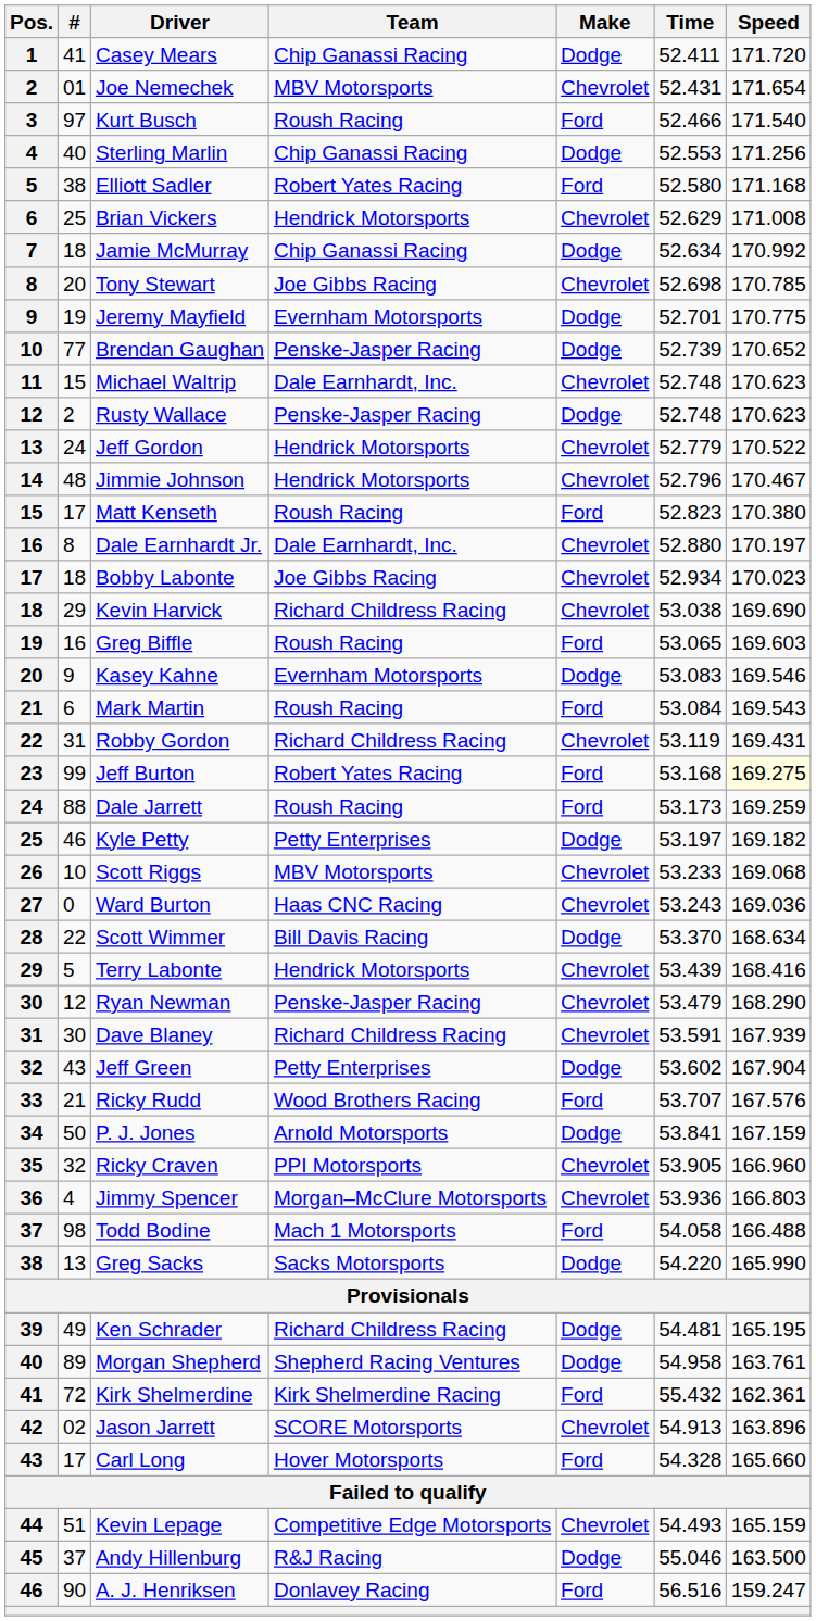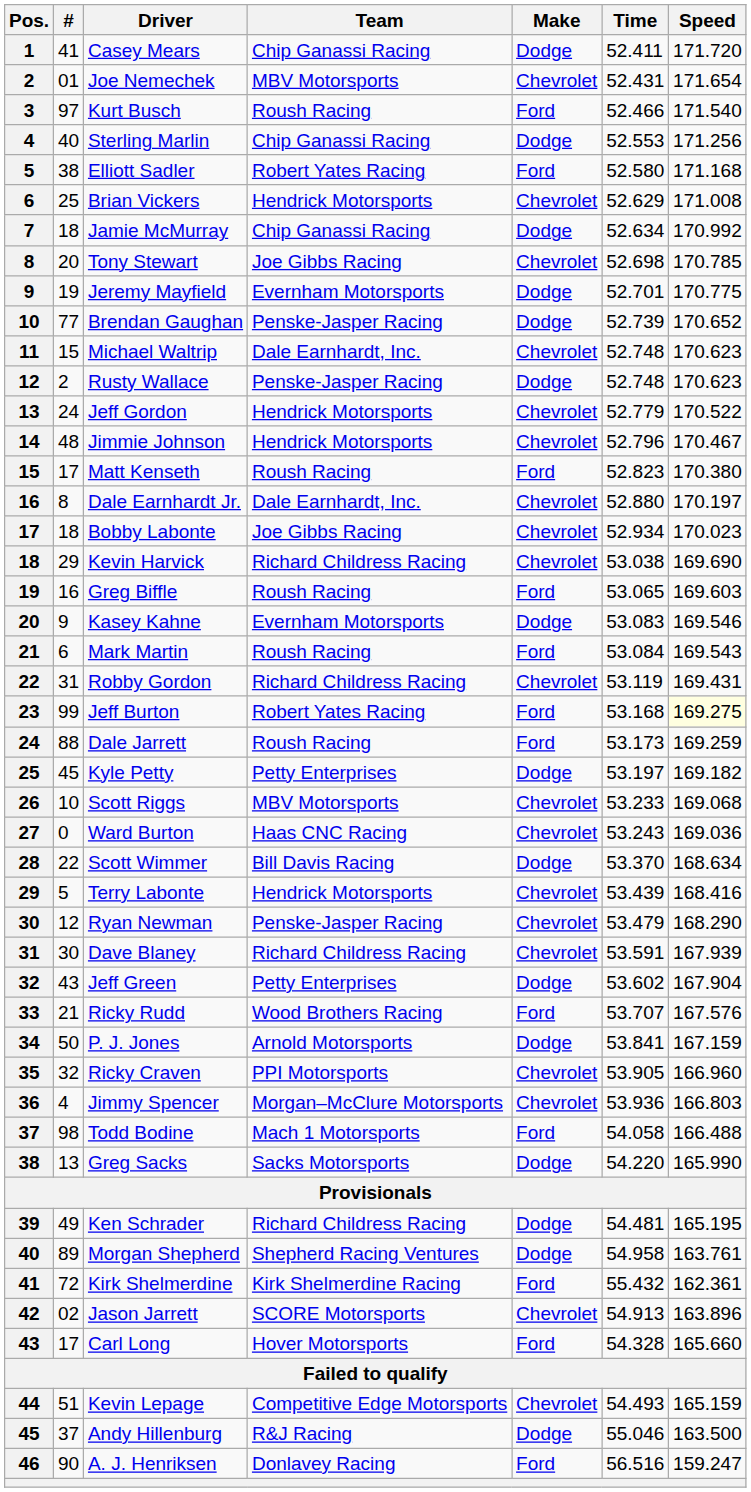 <table class="wikitable" style="font-size:95%">
 <tr>
 <th>Pos.</th>
 <th>#</th>
 <th>Driver</th>
 <th>Team</th>
 <th>Make</th>
 <th>Time</th>
 <th>Speed</th>
 </tr>
 <tr>
 <th>1</th>
 <td>41</td>
 <td><a href='#'>Casey Mears</a></td>
 <td><a href='#'>Chip Ganassi Racing</a></td>
 <td><a href='#'>Dodge</a></td>
 <td>52.411</td>
 <td>171.720</td>
 </tr>
 <tr>
 <th>2</th>
 <td>01</td>
 <td><a href='#'>Joe Nemechek</a></td>
 <td><a href='#'>MBV Motorsports</a></td>
 <td><a href='#'>Chevrolet</a></td>
 <td>52.431</td>
 <td>171.654</td>
 </tr>
 <tr>
 <th>3</th>
 <td>97</td>
 <td><a href='#'>Kurt Busch</a></td>
 <td><a href='#'>Roush Racing</a></td>
 <td><a href='#'>Ford</a></td>
 <td>52.466</td>
 <td>171.540</td>
 </tr>
 <tr>
 <th>4</th>
 <td>40</td>
 <td><a href='#'>Sterling Marlin</a></td>
 <td><a href='#'>Chip Ganassi Racing</a></td>
 <td><a href='#'>Dodge</a></td>
 <td>52.553</td>
 <td>171.256</td>
 </tr>
 <tr>
 <th>5</th>
 <td>38</td>
 <td><a href='#'>Elliott Sadler</a></td>
 <td><a href='#'>Robert Yates Racing</a></td>
 <td><a href='#'>Ford</a></td>
 <td>52.580</td>
 <td>171.168</td>
 </tr>
 <tr>
 <th>6</th>
 <td>25</td>
 <td><a href='#'>Brian Vickers</a></td>
 <td><a href='#'>Hendrick Motorsports</a></td>
 <td><a href='#'>Chevrolet</a></td>
 <td>52.629</td>
 <td>171.008</td>
 </tr>
 <tr>
 <th>7</th>
 <td>18</td>
 <td><a href='#'>Jamie McMurray</a></td>
 <td><a href='#'>Chip Ganassi Racing</a></td>
 <td><a href='#'>Dodge</a></td>
 <td>52.634</td>
 <td>170.992</td>
 </tr>
 <tr>
 <th>8</th>
 <td>20</td>
 <td><a href='#'>Tony Stewart</a></td>
 <td><a href='#'>Joe Gibbs Racing</a></td>
 <td><a href='#'>Chevrolet</a></td>
 <td>52.698</td>
 <td>170.785</td>
 </tr>
 <tr>
 <th>9</th>
 <td>19</td>
 <td><a href='#'>Jeremy Mayfield</a></td>
 <td><a href='#'>Evernham Motorsports</a></td>
 <td><a href='#'>Dodge</a></td>
 <td>52.701</td>
 <td>170.775</td>
 </tr>
 <tr>
 <th>10</th>
 <td>77</td>
 <td><a href='#'>Brendan Gaughan</a></td>
 <td><a href='#'>Penske-Jasper Racing</a></td>
 <td><a href='#'>Dodge</a></td>
 <td>52.739</td>
 <td>170.652</td>
 </tr>
 <tr>
 <th>11</th>
 <td>15</td>
 <td><a href='#'>Michael Waltrip</a></td>
 <td><a href='#'>Dale Earnhardt, Inc.</a></td>
 <td><a href='#'>Chevrolet</a></td>
 <td>52.748</td>
 <td>170.623</td>
 </tr>
 <tr>
 <th>12</th>
 <td>2</td>
 <td><a href='#'>Rusty Wallace</a></td>
 <td><a href='#'>Penske-Jasper Racing</a></td>
 <td><a href='#'>Dodge</a></td>
 <td>52.748</td>
 <td>170.623</td>
 </tr>
 <tr>
 <th>13</th>
 <td>24</td>
 <td><a href='#'>Jeff Gordon</a></td>
 <td><a href='#'>Hendrick Motorsports</a></td>
 <td><a href='#'>Chevrolet</a></td>
 <td>52.779</td>
 <td>170.522</td>
 </tr>
 <tr>
 <th>14</th>
 <td>48</td>
 <td><a href='#'>Jimmie Johnson</a></td>
 <td><a href='#'>Hendrick Motorsports</a></td>
 <td><a href='#'>Chevrolet</a></td>
 <td>52.796</td>
 <td>170.467</td>
 </tr>
 <tr>
 <th>15</th>
 <td>17</td>
 <td><a href='#'>Matt Kenseth</a></td>
 <td><a href='#'>Roush Racing</a></td>
 <td><a href='#'>Ford</a></td>
 <td>52.823</td>
 <td>170.380</td>
 </tr>
 <tr>
 <th>16</th>
 <td>8</td>
 <td><a href='#'>Dale Earnhardt Jr.</a></td>
 <td><a href='#'>Dale Earnhardt, Inc.</a></td>
 <td><a href='#'>Chevrolet</a></td>
 <td>52.880</td>
 <td>170.197</td>
 </tr>
 <tr>
 <th>17</th>
 <td>18</td>
 <td><a href='#'>Bobby Labonte</a></td>
 <td><a href='#'>Joe Gibbs Racing</a></td>
 <td><a href='#'>Chevrolet</a></td>
 <td>52.934</td>
 <td>170.023</td>
 </tr>
 <tr>
 <th>18</th>
 <td>29</td>
 <td><a href='#'>Kevin Harvick</a></td>
 <td><a href='#'>Richard Childress Racing</a></td>
 <td><a href='#'>Chevrolet</a></td>
 <td>53.038</td>
 <td>169.690</td>
 </tr>
 <tr>
 <th>19</th>
 <td>16</td>
 <td><a href='#'>Greg Biffle</a></td>
 <td><a href='#'>Roush Racing</a></td>
 <td><a href='#'>Ford</a></td>
 <td>53.065</td>
 <td>169.603</td>
 </tr>
 <tr>
 <th>20</th>
 <td>9</td>
 <td><a href='#'>Kasey Kahne</a></td>
 <td><a href='#'>Evernham Motorsports</a></td>
 <td><a href='#'>Dodge</a></td>
 <td>53.083</td>
 <td>169.546</td>
 </tr>
 <tr>
 <th>21</th>
 <td>6</td>
 <td><a href='#'>Mark Martin</a></td>
 <td><a href='#'>Roush Racing</a></td>
 <td><a href='#'>Ford</a></td>
 <td>53.084</td>
 <td>169.543</td>
 </tr>
 <tr>
 <th>22</th>
 <td>31</td>
 <td><a href='#'>Robby Gordon</a></td>
 <td><a href='#'>Richard Childress Racing</a></td>
 <td><a href='#'>Chevrolet</a></td>
 <td>53.119</td>
 <td>169.431</td>
 </tr>
 <tr>
 <th>23</th>
 <td>99</td>
 <td><a href='#'>Jeff Burton</a></td>
 <td><a href='#'>Robert Yates Racing</a></td>
 <td><a href='#'>Ford</a></td>
 <td>53.168</td>
 <td style="background: lightyellow;">169.275</td>
 </tr>
 <tr>
 <th>24</th>
 <td>88</td>
 <td><a href='#'>Dale Jarrett</a></td>
 <td><a href='#'>Roush Racing</a></td>
 <td><a href='#'>Ford</a></td>
 <td>53.173</td>
 <td>169.259</td>
 </tr>
 <tr>
 <th>25</th>
-<td>46</td>
+<td>45</td>
 <td><a href='#'>Kyle Petty</a></td>
 <td><a href='#'>Petty Enterprises</a></td>
 <td><a href='#'>Dodge</a></td>
 <td>53.197</td>
 <td>169.182</td>
 </tr>
 <tr>
 <th>26</th>
 <td>10</td>
 <td><a href='#'>Scott Riggs</a></td>
 <td><a href='#'>MBV Motorsports</a></td>
 <td><a href='#'>Chevrolet</a></td>
 <td>53.233</td>
 <td>169.068</td>
 </tr>
 <tr>
 <th>27</th>
 <td>0</td>
 <td><a href='#'>Ward Burton</a></td>
 <td><a href='#'>Haas CNC Racing</a></td>
 <td><a href='#'>Chevrolet</a></td>
 <td>53.243</td>
 <td>169.036</td>
 </tr>
 <tr>
 <th>28</th>
 <td>22</td>
 <td><a href='#'>Scott Wimmer</a></td>
 <td><a href='#'>Bill Davis Racing</a></td>
 <td><a href='#'>Dodge</a></td>
 <td>53.370</td>
 <td>168.634</td>
 </tr>
 <tr>
 <th>29</th>
 <td>5</td>
 <td><a href='#'>Terry Labonte</a></td>
 <td><a href='#'>Hendrick Motorsports</a></td>
 <td><a href='#'>Chevrolet</a></td>
 <td>53.439</td>
 <td>168.416</td>
 </tr>
 <tr>
 <th>30</th>
 <td>12</td>
 <td><a href='#'>Ryan Newman</a></td>
 <td><a href='#'>Penske-Jasper Racing</a></td>
 <td><a href='#'>Chevrolet</a></td>
 <td>53.479</td>
 <td>168.290</td>
 </tr>
 <tr>
 <th>31</th>
 <td>30</td>
 <td><a href='#'>Dave Blaney</a></td>
 <td><a href='#'>Richard Childress Racing</a></td>
 <td><a href='#'>Chevrolet</a></td>
 <td>53.591</td>
 <td>167.939</td>
 </tr>
 <tr>
 <th>32</th>
 <td>43</td>
 <td><a href='#'>Jeff Green</a></td>
 <td><a href='#'>Petty Enterprises</a></td>
 <td><a href='#'>Dodge</a></td>
 <td>53.602</td>
 <td>167.904</td>
 </tr>
 <tr>
 <th>33</th>
 <td>21</td>
 <td><a href='#'>Ricky Rudd</a></td>
 <td><a href='#'>Wood Brothers Racing</a></td>
 <td><a href='#'>Ford</a></td>
 <td>53.707</td>
 <td>167.576</td>
 </tr>
 <tr>
 <th>34</th>
 <td>50</td>
 <td><a href='#'>P. J. Jones</a></td>
 <td><a href='#'>Arnold Motorsports</a></td>
 <td><a href='#'>Dodge</a></td>
 <td>53.841</td>
 <td>167.159</td>
 </tr>
 <tr>
 <th>35</th>
 <td>32</td>
 <td><a href='#'>Ricky Craven</a></td>
 <td><a href='#'>PPI Motorsports</a></td>
 <td><a href='#'>Chevrolet</a></td>
 <td>53.905</td>
 <td>166.960</td>
 </tr>
 <tr>
 <th>36</th>
 <td>4</td>
 <td><a href='#'>Jimmy Spencer</a></td>
 <td><a href='#'>Morgan–McClure Motorsports</a></td>
 <td><a href='#'>Chevrolet</a></td>
 <td>53.936</td>
 <td>166.803</td>
 </tr>
 <tr>
 <th>37</th>
 <td>98</td>
 <td><a href='#'>Todd Bodine</a></td>
 <td><a href='#'>Mach 1 Motorsports</a></td>
 <td><a href='#'>Ford</a></td>
 <td>54.058</td>
 <td>166.488</td>
 </tr>
 <tr>
 <th>38</th>
 <td>13</td>
 <td><a href='#'>Greg Sacks</a></td>
 <td><a href='#'>Sacks Motorsports</a></td>
 <td><a href='#'>Dodge</a></td>
 <td>54.220</td>
 <td>165.990</td>
 </tr>
 <tr>
 <th colspan="7">Provisionals</th>
 </tr>
 <tr>
 <th>39</th>
 <td>49</td>
 <td><a href='#'>Ken Schrader</a></td>
 <td><a href='#'>Richard Childress Racing</a></td>
 <td><a href='#'>Dodge</a></td>
 <td>54.481</td>
 <td>165.195</td>
 </tr>
 <tr>
 <th>40</th>
 <td>89</td>
 <td><a href='#'>Morgan Shepherd</a></td>
 <td><a href='#'>Shepherd Racing Ventures</a></td>
 <td><a href='#'>Dodge</a></td>
 <td>54.958</td>
 <td>163.761</td>
 </tr>
 <tr>
 <th>41</th>
 <td>72</td>
 <td><a href='#'>Kirk Shelmerdine</a></td>
 <td><a href='#'>Kirk Shelmerdine Racing</a></td>
 <td><a href='#'>Ford</a></td>
 <td>55.432</td>
 <td>162.361</td>
 </tr>
 <tr>
 <th>42</th>
 <td>02</td>
 <td><a href='#'>Jason Jarrett</a></td>
 <td><a href='#'>SCORE Motorsports</a></td>
 <td><a href='#'>Chevrolet</a></td>
 <td>54.913</td>
 <td>163.896</td>
 </tr>
 <tr>
 <th>43</th>
 <td>17</td>
 <td><a href='#'>Carl Long</a></td>
 <td><a href='#'>Hover Motorsports</a></td>
 <td><a href='#'>Ford</a></td>
 <td>54.328</td>
 <td>165.660</td>
 </tr>
 <tr>
 <th colspan="7">Failed to qualify</th>
 </tr>
 <tr>
 <th>44</th>
 <td>51</td>
 <td><a href='#'>Kevin Lepage</a></td>
 <td><a href='#'>Competitive Edge Motorsports</a></td>
 <td><a href='#'>Chevrolet</a></td>
 <td>54.493</td>
 <td>165.159</td>
 </tr>
 <tr>
 <th>45</th>
 <td>37</td>
 <td><a href='#'>Andy Hillenburg</a></td>
 <td><a href='#'>R&J Racing</a></td>
 <td><a href='#'>Dodge</a></td>
 <td>55.046</td>
 <td>163.500</td>
 </tr>
 <tr>
 <th>46</th>
 <td>90</td>
 <td><a href='#'>A. J. Henriksen</a></td>
 <td><a href='#'>Donlavey Racing</a></td>
 <td><a href='#'>Ford</a></td>
 <td>56.516</td>
 <td>159.247</td>
 </tr>
 <tr>
 <th colspan="7"></th>
 </tr>
 </table>
